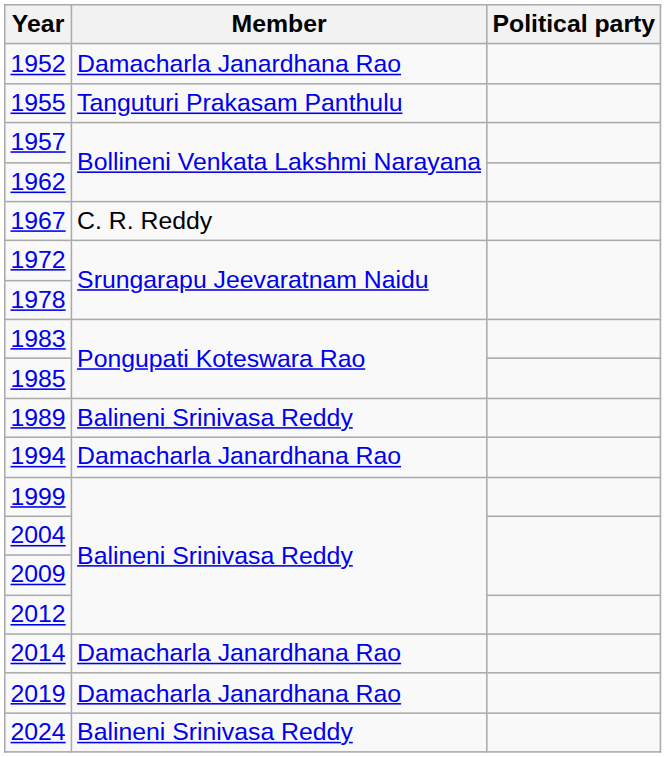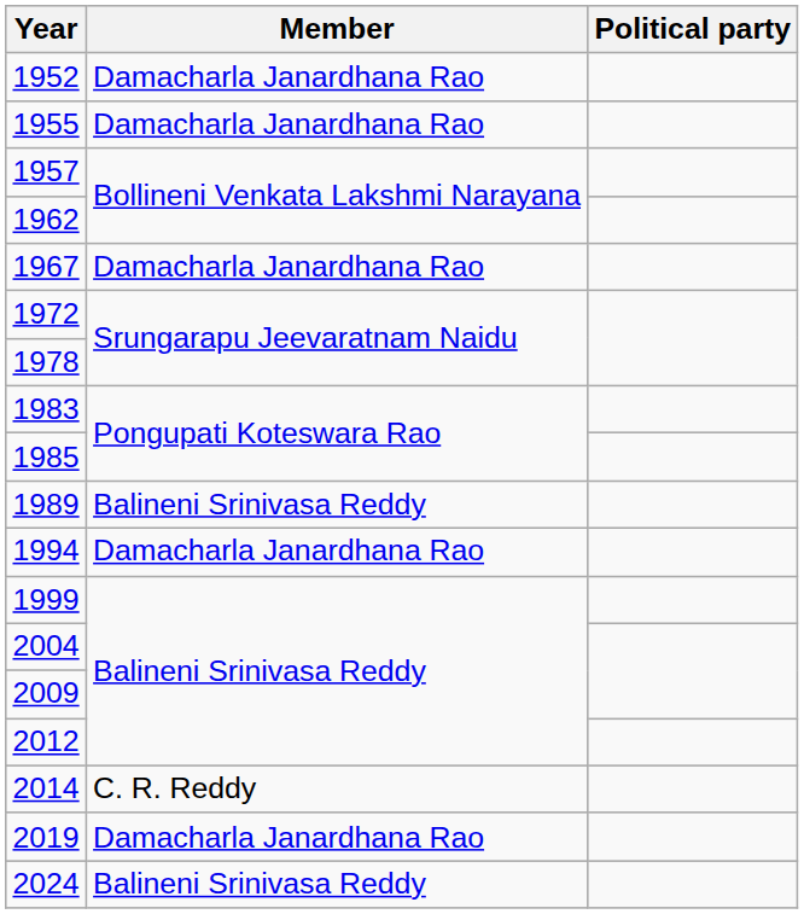 <table class="wikitable sortable">
 <tr>
 <th>Year</th>
 <th>Member</th>
 <th colspan="2">Political party</th>
 </tr>
 <tr>
 <td><a href='#'>1952</a></td>
 <td><a href='#'>Damacharla Janardhana Rao</a></td>
 <td></td>
 </tr>
 <tr>
 <td><a href='#'>1955</a></td>
-<td><a href='#'>Tanguturi Prakasam Panthulu</a></td>
+<td><a href='#'>Damacharla Janardhana Rao</a></td>
 <td></td>
 </tr>
 <tr>
 <td><a href='#'>1957</a></td>
 <td rowspan=2><a href='#'>Bollineni Venkata Lakshmi Narayana</a></td>
 <td></td>
 </tr>
 <tr>
 <td><a href='#'>1962</a></td>
 </tr>
 <tr>
 <td><a href='#'>1967</a></td>
-<td>C. R. Reddy</td>
+<td><a href='#'>Damacharla Janardhana Rao</a></td>
 <td></td>
 </tr>
 <tr>
 <td><a href='#'>1972</a></td>
 <td rowspan=2><a href='#'>Srungarapu Jeevaratnam Naidu</a></td>
 </tr>
 <tr>
 <td><a href='#'>1978</a></td>
 </tr>
 <tr>
 <td><a href='#'>1983</a></td>
 <td rowspan=2><a href='#'>Pongupati Koteswara Rao</a></td>
 <td></td>
 </tr>
 <tr>
 <td><a href='#'>1985</a></td>
 </tr>
 <tr>
 <td><a href='#'>1989</a></td>
 <td><a href='#'>Balineni Srinivasa Reddy</a></td>
 <td></td>
 </tr>
 <tr>
 <td><a href='#'>1994</a></td>
 <td><a href='#'>Damacharla Janardhana Rao</a></td>
 <td></td>
 </tr>
 <tr>
 <td><a href='#'>1999</a></td>
 <td rowspan=4><a href='#'>Balineni Srinivasa Reddy</a></td>
 <td></td>
 </tr>
 <tr>
 <td><a href='#'>2004</a></td>
 </tr>
 <tr>
 <td><a href='#'>2009</a></td>
 </tr>
 <tr>
 <td><a href='#'>2012</a></td>
 <td></td>
 </tr>
 <tr>
 <td><a href='#'>2014</a></td>
-<td><a href='#'>Damacharla Janardhana Rao</a></td>
+<td>C. R. Reddy</td>
 <td></td>
 </tr>
 <tr>
 <td><a href='#'>2019</a></td>
 <td><a href='#'>Damacharla Janardhana Rao</a></td>
 <td></td>
 </tr>
 <tr>
 <td><a href='#'>2024</a></td>
 <td><a href='#'>Balineni Srinivasa Reddy</a></td>
 <td></td>
 </tr>
 </table>
